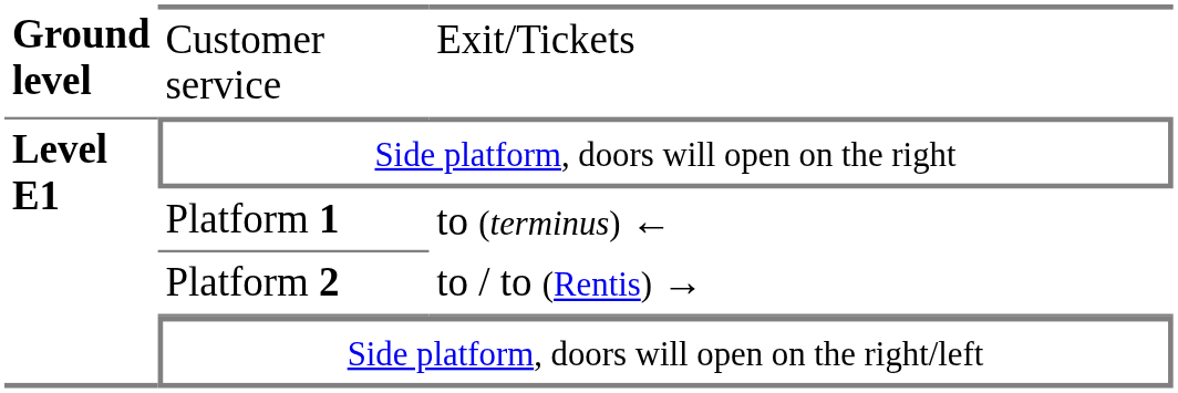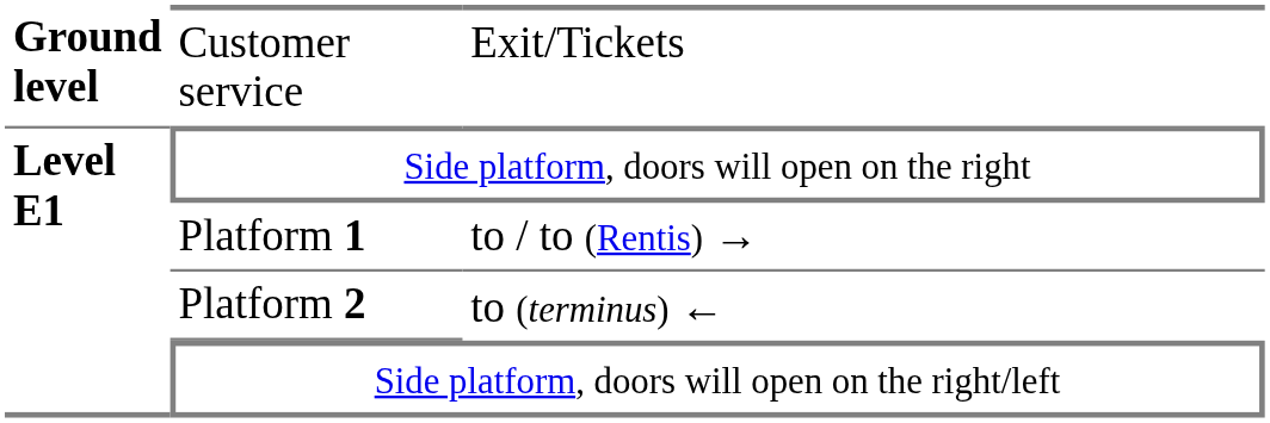 <table table border=0 cellspacing=0 cellpadding=3>
 <tr>
 <td style="width:50px; border-bottom:solid 1px gray; vertical-align:top;"><strong>Ground level</strong></td>
 <td style="width:100px; border-top:solid 2px gray; border-bottom:solid 1px gray; vertical-align:top;">Customer service</td>
 <td style="width:285px; border-top:solid 2px gray; border-bottom:solid 1px gray; vertical-align:top;">Exit/Tickets</td>
 </tr>
 <tr>
 <td rowspan="5" style="border-bottom:solid 2px gray; vertical-align:top;"><strong>Level<br>Ε1</strong></td>
 <td style="border-top:solid 1px gray;border-right:solid 2px gray;border-left:solid 2px gray;border-bottom:solid 2px gray;text-align:center;" colspan=2><small><a href='#'>Side platform</a>, doors will open on the right</small></td>
 </tr>
 <tr>
 <td style="border-bottom:solid 1px gray;">Platform <strong>1</strong></td>
-<td>  to  <small>(<em>terminus</em>)</small> ←</td>
+<td style="border-bottom:solid 1px gray;"> to  /  to  <small>(<a href='#'>Rentis</a>)</small> →</td>
 </tr>
 <tr>
 <td style="border-bottom:solid 1px gray;">Platform <strong>2</strong></td>
-<td style="border-bottom:solid 1px gray;"> to  /  to  <small>(<a href='#'>Rentis</a>)</small> →</td>
+<td>  to  <small>(<em>terminus</em>)</small> ←</td>
 </tr>
 <tr>
 <td style="border-top:solid 2px gray;border-right:solid 2px gray;border-left:solid 2px gray;border-bottom:solid 2px gray;text-align:center;" colspan=2><small><a href='#'>Side platform</a>, doors will open on the right/left</small></td>
 </tr>
 </table>
